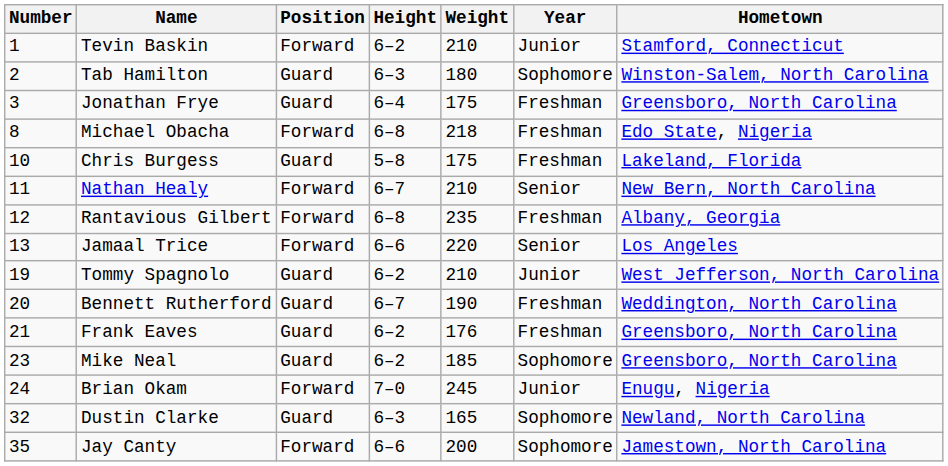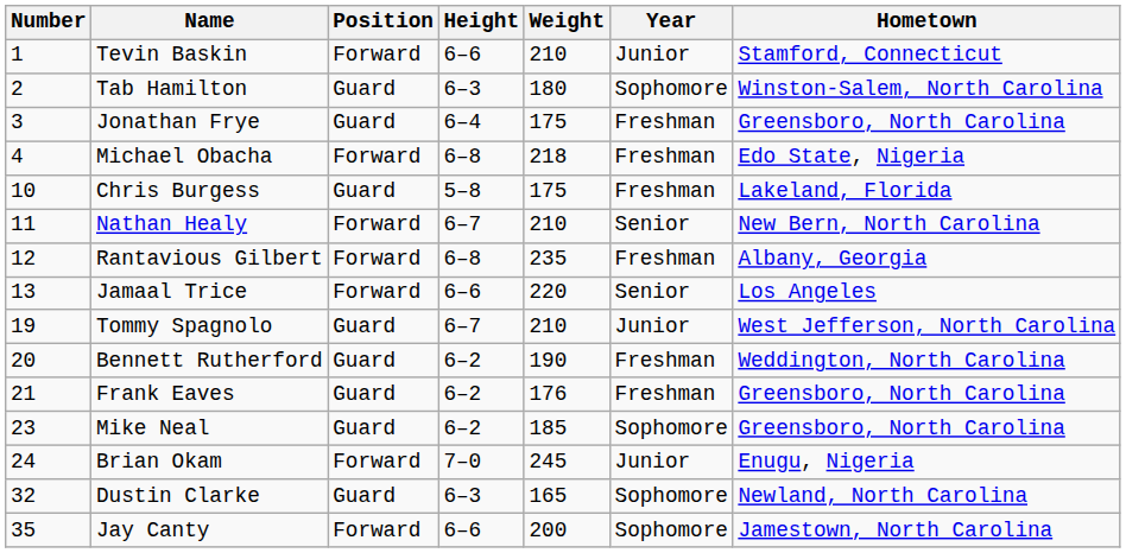 <table class="wikitable" style="font-size: 95%;">
 <tr>
 <th>Number</th>
 <th>Name</th>
 <th>Position</th>
 <th>Height</th>
 <th>Weight</th>
 <th>Year</th>
 <th>Hometown</th>
 </tr>
 <tr>
 <td>1</td>
 <td>Tevin Baskin</td>
 <td>Forward</td>
-<td>6–2</td>
+<td>6–6</td>
 <td>210</td>
 <td>Junior</td>
 <td><a href='#'>Stamford, Connecticut</a></td>
 </tr>
 <tr>
 <td>2</td>
 <td>Tab Hamilton</td>
 <td>Guard</td>
 <td>6–3</td>
 <td>180</td>
 <td>Sophomore</td>
 <td><a href='#'>Winston-Salem, North Carolina</a></td>
 </tr>
 <tr>
 <td>3</td>
 <td>Jonathan Frye</td>
 <td>Guard</td>
 <td>6–4</td>
 <td>175</td>
 <td>Freshman</td>
 <td><a href='#'>Greensboro, North Carolina</a></td>
 </tr>
 <tr>
-<td>8</td>
+<td>4</td>
 <td>Michael Obacha</td>
 <td>Forward</td>
 <td>6–8</td>
 <td>218</td>
 <td>Freshman</td>
 <td><a href='#'>Edo State</a>, <a href='#'>Nigeria</a></td>
 </tr>
 <tr>
 <td>10</td>
 <td>Chris Burgess</td>
 <td>Guard</td>
 <td>5–8</td>
 <td>175</td>
 <td>Freshman</td>
 <td><a href='#'>Lakeland, Florida</a></td>
 </tr>
 <tr>
 <td>11</td>
 <td><a href='#'>Nathan Healy</a></td>
 <td>Forward</td>
 <td>6–7</td>
 <td>210</td>
 <td>Senior</td>
 <td><a href='#'>New Bern, North Carolina</a></td>
 </tr>
 <tr>
 <td>12</td>
 <td>Rantavious Gilbert</td>
 <td>Forward</td>
 <td>6–8</td>
 <td>235</td>
 <td>Freshman</td>
 <td><a href='#'>Albany, Georgia</a></td>
 </tr>
 <tr>
 <td>13</td>
 <td>Jamaal Trice</td>
 <td>Forward</td>
 <td>6–6</td>
 <td>220</td>
 <td>Senior</td>
 <td><a href='#'>Los Angeles</a></td>
 </tr>
 <tr>
 <td>19</td>
 <td>Tommy Spagnolo</td>
 <td>Guard</td>
-<td>6–2</td>
+<td>6–7</td>
 <td>210</td>
 <td>Junior</td>
 <td><a href='#'>West Jefferson, North Carolina</a></td>
 </tr>
 <tr>
 <td>20</td>
 <td>Bennett Rutherford</td>
 <td>Guard</td>
-<td>6–7</td>
+<td>6–2</td>
 <td>190</td>
 <td>Freshman</td>
 <td><a href='#'>Weddington, North Carolina</a></td>
 </tr>
 <tr>
 <td>21</td>
 <td>Frank Eaves</td>
 <td>Guard</td>
 <td>6–2</td>
 <td>176</td>
 <td>Freshman</td>
 <td><a href='#'>Greensboro, North Carolina</a></td>
 </tr>
 <tr>
 <td>23</td>
 <td>Mike Neal</td>
 <td>Guard</td>
 <td>6–2</td>
 <td>185</td>
 <td>Sophomore</td>
 <td><a href='#'>Greensboro, North Carolina</a></td>
 </tr>
 <tr>
 <td>24</td>
 <td>Brian Okam</td>
 <td>Forward</td>
 <td>7–0</td>
 <td>245</td>
 <td>Junior</td>
 <td><a href='#'>Enugu</a>, <a href='#'>Nigeria</a></td>
 </tr>
 <tr>
 <td>32</td>
 <td>Dustin Clarke</td>
 <td>Guard</td>
 <td>6–3</td>
 <td>165</td>
 <td>Sophomore</td>
 <td><a href='#'>Newland, North Carolina</a></td>
 </tr>
 <tr>
 <td>35</td>
 <td>Jay Canty</td>
 <td>Forward</td>
 <td>6–6</td>
 <td>200</td>
 <td>Sophomore</td>
 <td><a href='#'>Jamestown, North Carolina</a></td>
 </tr>
 </table>
